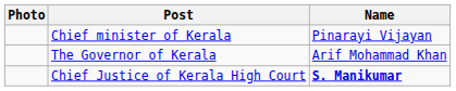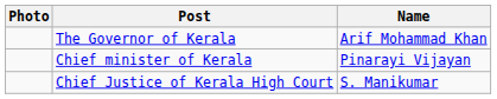 <table class="wikitable">
 <tr>
 <th>Photo</th>
 <th>Post</th>
 <th>Name</th>
 </tr>
 <tr>
 <td></td>
+<td><a href='#'>The Governor of Kerala</a></td>
+<td><a href='#'>Arif Mohammad Khan</a></td>
+</tr>
+<tr>
+<td></td>
 <td><a href='#'>Chief minister of Kerala</a></td>
 <td><a href='#'>Pinarayi Vijayan</a></td>
 </tr>
 <tr>
 <td></td>
-<td><a href='#'>The Governor of Kerala</a></td>
-<td><a href='#'>Arif Mohammad Khan</a></td>
-</tr>
-<tr>
-<td></td>
 <td><a href='#'>Chief Justice of Kerala High Court</a></td>
-<td><strong><a href='#'>S. Manikumar</a></strong></td>
+<td><a href='#'>S. Manikumar</a></td>
 </tr>
 </table>
